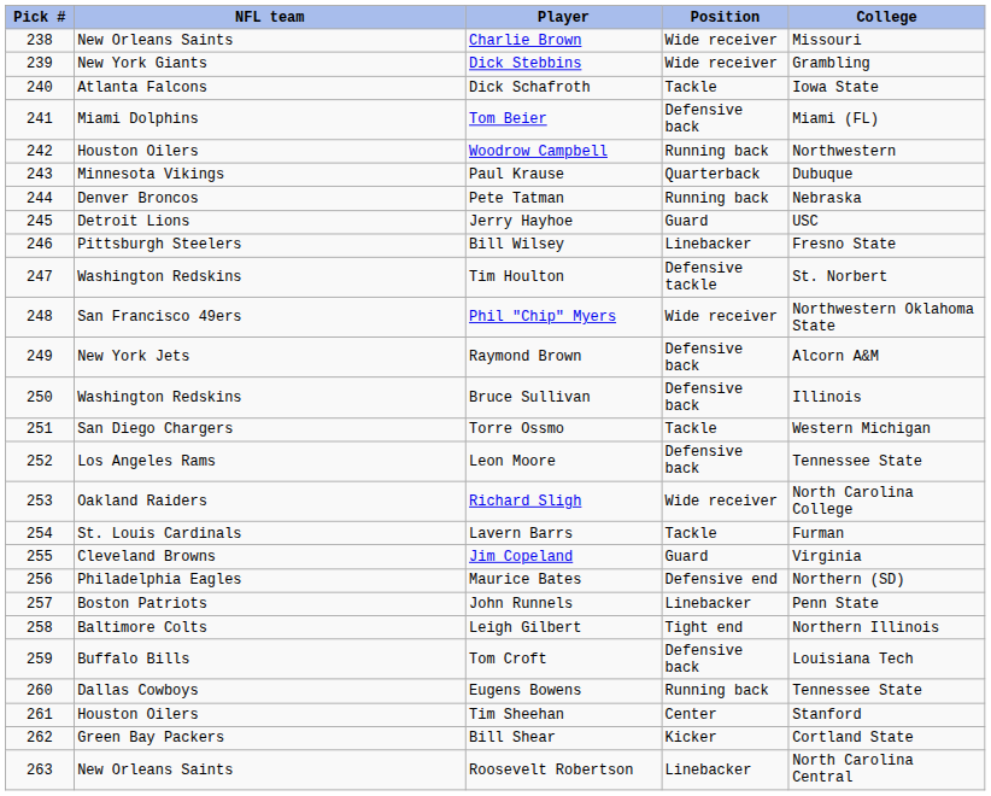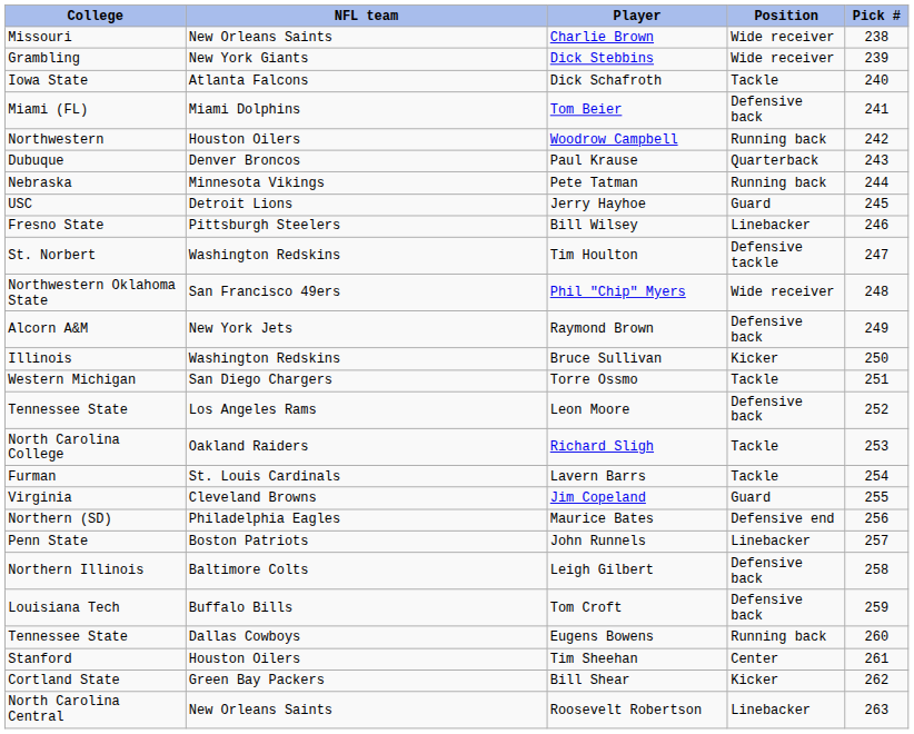 <table class="wikitable sortable sortable" style="width: 100%">
 <tr>
-<th style="background:#A8BDEC;" width=7%>Pick #</th>
+<th style="background:#A8BDEC;">College</th>
 <th width=40% style="background:#A8BDEC;">NFL team</th>
 <th width=20% style="background:#A8BDEC;">Player</th>
 <th width=13% style="background:#A8BDEC;">Position</th>
-<th style="background:#A8BDEC;">College</th>
+<th style="background:#A8BDEC;" width=7%>Pick #</th>
 </tr>
 <tr>
-<td align=center>238</td>
+<td>Missouri</td>
 <td>New Orleans Saints</td>
 <td><a href='#'>Charlie Brown</a></td>
 <td>Wide receiver</td>
-<td>Missouri</td>
+<td align=center>238</td>
 </tr>
 <tr>
-<td align=center>239</td>
+<td>Grambling</td>
 <td>New York Giants</td>
 <td><a href='#'>Dick Stebbins</a></td>
 <td>Wide receiver</td>
-<td>Grambling</td>
+<td align=center>239</td>
 </tr>
 <tr>
-<td align=center>240</td>
+<td>Iowa State</td>
 <td>Atlanta Falcons</td>
 <td>Dick Schafroth</td>
 <td>Tackle</td>
-<td>Iowa State</td>
+<td align=center>240</td>
 </tr>
 <tr>
-<td align=center>241</td>
+<td>Miami (FL)</td>
 <td>Miami Dolphins</td>
 <td><a href='#'>Tom Beier</a></td>
 <td>Defensive back</td>
-<td>Miami (FL)</td>
+<td align=center>241</td>
 </tr>
 <tr>
-<td align=center>242</td>
+<td>Northwestern</td>
 <td>Houston Oilers</td>
 <td><a href='#'>Woodrow Campbell</a></td>
 <td>Running back</td>
-<td>Northwestern</td>
+<td align=center>242</td>
 </tr>
 <tr>
-<td align=center>243</td>
-<td>Minnesota Vikings</td>
+<td>Dubuque</td>
+<td>Denver Broncos</td>
 <td>Paul Krause</td>
 <td>Quarterback</td>
-<td>Dubuque</td>
+<td align=center>243</td>
 </tr>
 <tr>
-<td align=center>244</td>
-<td>Denver Broncos</td>
+<td>Nebraska</td>
+<td>Minnesota Vikings</td>
 <td>Pete Tatman</td>
 <td>Running back</td>
-<td>Nebraska</td>
+<td align=center>244</td>
 </tr>
 <tr>
-<td align=center>245</td>
+<td>USC</td>
 <td>Detroit Lions</td>
 <td>Jerry Hayhoe</td>
 <td>Guard</td>
-<td>USC</td>
+<td align=center>245</td>
 </tr>
 <tr>
-<td align=center>246</td>
+<td>Fresno State</td>
 <td>Pittsburgh Steelers</td>
 <td>Bill Wilsey</td>
 <td>Linebacker</td>
-<td>Fresno State</td>
+<td align=center>246</td>
 </tr>
 <tr>
-<td align=center>247</td>
+<td>St. Norbert</td>
 <td>Washington Redskins</td>
 <td>Tim Houlton</td>
 <td>Defensive tackle</td>
-<td>St. Norbert</td>
+<td align=center>247</td>
 </tr>
 <tr>
-<td align=center>248</td>
+<td>Northwestern Oklahoma State</td>
 <td>San Francisco 49ers</td>
 <td><a href='#'>Phil "Chip" Myers</a></td>
 <td>Wide receiver</td>
-<td>Northwestern Oklahoma State</td>
+<td align=center>248</td>
 </tr>
 <tr>
-<td align=center>249</td>
+<td>Alcorn A&M</td>
 <td>New York Jets</td>
 <td>Raymond Brown</td>
 <td>Defensive back</td>
-<td>Alcorn A&M</td>
+<td align=center>249</td>
 </tr>
 <tr>
-<td align=center>250</td>
+<td>Illinois</td>
 <td>Washington Redskins</td>
 <td>Bruce Sullivan</td>
-<td>Defensive back</td>
-<td>Illinois</td>
+<td>Kicker</td>
+<td align=center>250</td>
 </tr>
 <tr>
-<td align=center>251</td>
+<td>Western Michigan</td>
 <td>San Diego Chargers</td>
 <td>Torre Ossmo</td>
 <td>Tackle</td>
-<td>Western Michigan</td>
+<td align=center>251</td>
 </tr>
 <tr>
-<td align=center>252</td>
+<td>Tennessee State</td>
 <td>Los Angeles Rams</td>
 <td>Leon Moore</td>
 <td>Defensive back</td>
-<td>Tennessee State</td>
+<td align=center>252</td>
 </tr>
 <tr>
-<td align=center>253</td>
+<td>North Carolina College</td>
 <td>Oakland Raiders</td>
 <td><a href='#'>Richard Sligh</a></td>
-<td>Wide receiver</td>
-<td>North Carolina College</td>
+<td>Tackle</td>
+<td align=center>253</td>
 </tr>
 <tr>
-<td align=center>254</td>
+<td>Furman</td>
 <td>St. Louis Cardinals</td>
 <td>Lavern Barrs</td>
 <td>Tackle</td>
-<td>Furman</td>
+<td align=center>254</td>
 </tr>
 <tr>
-<td align=center>255</td>
+<td>Virginia</td>
 <td>Cleveland Browns</td>
 <td><a href='#'>Jim Copeland</a></td>
 <td>Guard</td>
-<td>Virginia</td>
+<td align=center>255</td>
 </tr>
 <tr>
-<td align=center>256</td>
+<td>Northern (SD)</td>
 <td>Philadelphia Eagles</td>
 <td>Maurice Bates</td>
 <td>Defensive end</td>
-<td>Northern (SD)</td>
+<td align=center>256</td>
 </tr>
 <tr>
-<td align=center>257</td>
+<td>Penn State</td>
 <td>Boston Patriots</td>
 <td>John Runnels</td>
 <td>Linebacker</td>
-<td>Penn State</td>
+<td align=center>257</td>
 </tr>
 <tr>
-<td align=center>258</td>
+<td>Northern Illinois</td>
 <td>Baltimore Colts</td>
 <td>Leigh Gilbert</td>
-<td>Tight end</td>
-<td>Northern Illinois</td>
+<td>Defensive back</td>
+<td align=center>258</td>
 </tr>
 <tr>
-<td align=center>259</td>
+<td>Louisiana Tech</td>
 <td>Buffalo Bills</td>
 <td>Tom Croft</td>
 <td>Defensive back</td>
-<td>Louisiana Tech</td>
+<td align=center>259</td>
 </tr>
 <tr>
-<td align=center>260</td>
+<td>Tennessee State</td>
 <td>Dallas Cowboys</td>
 <td>Eugens Bowens</td>
 <td>Running back</td>
-<td>Tennessee State</td>
+<td align=center>260</td>
 </tr>
 <tr>
-<td align=center>261</td>
+<td>Stanford</td>
 <td>Houston Oilers</td>
 <td>Tim Sheehan</td>
 <td>Center</td>
-<td>Stanford</td>
+<td align=center>261</td>
 </tr>
 <tr>
-<td align=center>262</td>
+<td>Cortland State</td>
 <td>Green Bay Packers</td>
 <td>Bill Shear</td>
 <td>Kicker</td>
-<td>Cortland State</td>
+<td align=center>262</td>
 </tr>
 <tr>
-<td align=center>263</td>
+<td>North Carolina Central</td>
 <td>New Orleans Saints</td>
 <td>Roosevelt Robertson</td>
 <td>Linebacker</td>
-<td>North Carolina Central</td>
+<td align=center>263</td>
 </tr>
 </table>
